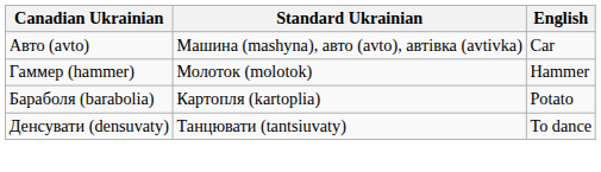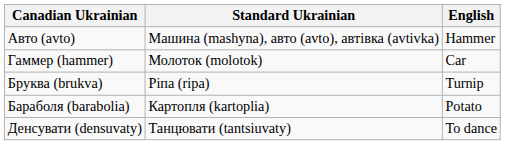 <table class="wikitable">
 <tr>
 <th>Canadian Ukrainian</th>
 <th>Standard Ukrainian</th>
 <th>English</th>
 </tr>
 <tr>
 <td>Авто (avto)</td>
 <td>Машина (mashyna), авто (avto), автівка (avtivka)</td>
-<td>Car</td>
+<td>Hammer</td>
 </tr>
 <tr>
 <td>Гаммер (hammer)</td>
 <td>Молоток (molotok)</td>
-<td>Hammer</td>
+<td>Car</td>
+</tr>
+<tr>
+<td>Бpyква (brukva)</td>
+<td>Ріпа (ripa)</td>
+<td>Turnip</td>
 </tr>
 <tr>
 <td>Бараболя (barabolia)</td>
 <td>Картопля (kartoplia)</td>
 <td>Potato</td>
 </tr>
 <tr>
 <td>Денсувати (densuvaty)</td>
 <td>Танцювати (tantsiuvaty)</td>
 <td>To dance</td>
 </tr>
 </table>
